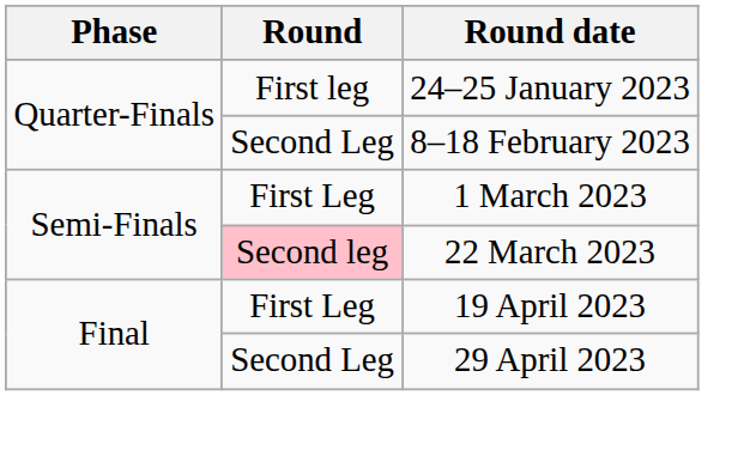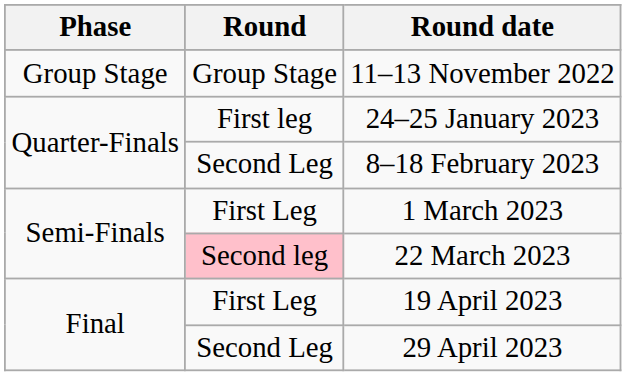 <table class="wikitable" style="text-align:center">
 <tr>
 <th>Phase</th>
 <th>Round</th>
 <th>Round date</th>
+</tr>
+<tr>
+<td>Group Stage</td>
+<td>Group Stage</td>
+<td>11–13 November 2022</td>
 </tr>
 <tr>
 <td rowspan=2>Quarter-Finals</td>
 <td>First leg</td>
 <td>24–25 January 2023</td>
 </tr>
 <tr>
 <td>Second Leg</td>
 <td>8–18 February 2023</td>
 </tr>
 <tr>
 <td rowspan=2>Semi-Finals</td>
 <td>First Leg</td>
 <td>1 March 2023</td>
 </tr>
 <tr>
 <td style="background: pink;">Second leg</td>
 <td>22 March 2023</td>
 </tr>
 <tr>
 <td rowspan=2>Final</td>
 <td>First Leg</td>
 <td>19 April 2023</td>
 </tr>
 <tr>
 <td>Second Leg</td>
 <td>29 April 2023</td>
 </tr>
 </table>
